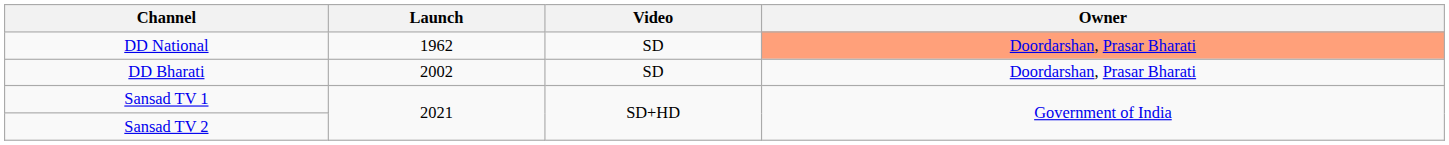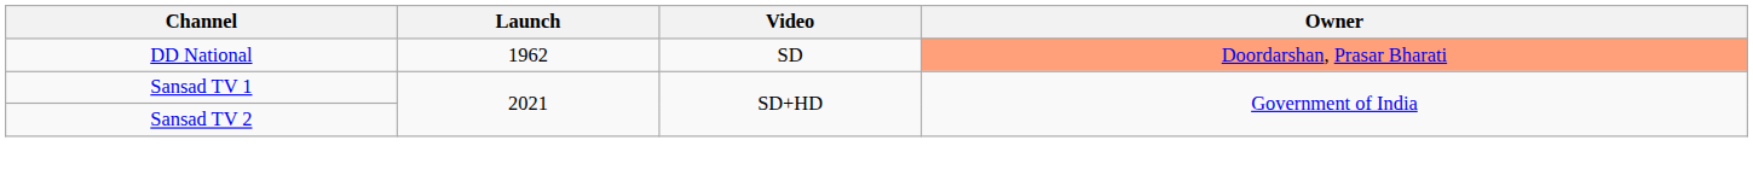 <table class="wikitable sortable" style="border-collapse:collapse; font-size: 90%; text-align:center" width="100%">
 <tr>
 <th>Channel</th>
 <th>Launch</th>
 <th>Video</th>
 <th>Owner</th>
 </tr>
 <tr>
 <td><a href='#'>DD National</a></td>
 <td>1962</td>
 <td>SD</td>
 <td style="background: lightsalmon;"><a href='#'>Doordarshan</a>, <a href='#'>Prasar Bharati</a></td>
 </tr>
 <tr>
-<td><a href='#'>DD Bharati</a></td>
-<td>2002</td>
-<td>SD</td>
-<td><a href='#'>Doordarshan</a>, <a href='#'>Prasar Bharati</a></td>
-</tr>
-<tr>
 <td><a href='#'>Sansad TV 1</a></td>
 <td rowspan="2">2021</td>
 <td rowspan="2">SD+HD</td>
 <td rowspan="2"><a href='#'>Government of India</a></td>
 </tr>
 <tr>
 <td><a href='#'>Sansad TV 2</a></td>
 </tr>
 </table>
